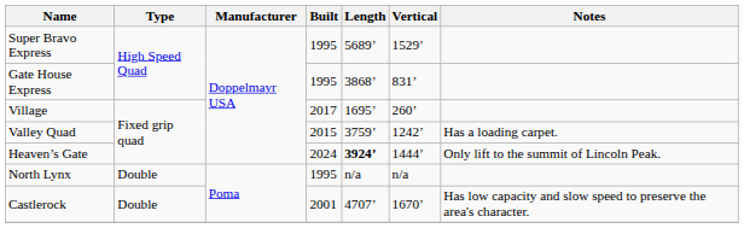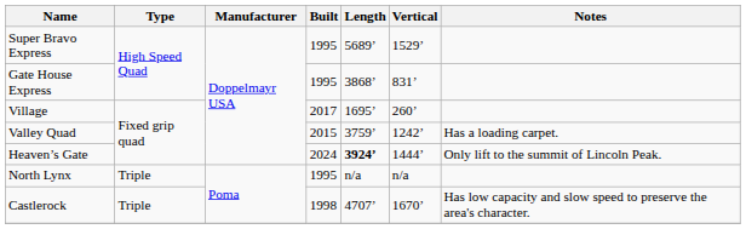 <table class="wikitable">
 <tr>
 <th>Name</th>
 <th>Type</th>
 <th>Manufacturer</th>
 <th>Built</th>
 <th>Length</th>
 <th>Vertical</th>
 <th>Notes</th>
 </tr>
 <tr>
 <td>Super Bravo Express</td>
 <td rowspan="2"><a href='#'>High Speed Quad</a></td>
 <td rowspan="5"><a href='#'>Doppelmayr USA</a></td>
 <td>1995</td>
 <td>5689’</td>
 <td>1529’</td>
 <td></td>
 </tr>
 <tr>
 <td>Gate House Express</td>
 <td>1995</td>
 <td>3868’</td>
 <td>831’</td>
 <td></td>
 </tr>
 <tr>
 <td>Village</td>
 <td rowspan="3">Fixed grip quad</td>
 <td>2017</td>
 <td>1695’</td>
 <td>260’</td>
 <td></td>
 </tr>
 <tr>
 <td>Valley Quad</td>
 <td>2015</td>
 <td>3759’</td>
 <td>1242’</td>
 <td>Has a loading carpet.</td>
 </tr>
 <tr>
 <td>Heaven’s Gate</td>
 <td>2024</td>
 <td><strong>3924’</strong></td>
 <td>1444’</td>
 <td>Only lift to the summit of Lincoln Peak.</td>
 </tr>
 <tr>
 <td>North Lynx</td>
-<td>Double</td>
+<td>Triple</td>
 <td rowspan="2"><a href='#'>Poma</a></td>
 <td>1995</td>
 <td>n/a</td>
 <td>n/a</td>
 <td></td>
 </tr>
 <tr>
 <td>Castlerock</td>
-<td>Double</td>
-<td>2001</td>
+<td>Triple</td>
+<td>1998</td>
 <td>4707’</td>
 <td>1670’</td>
 <td>Has low capacity and slow speed to preserve the area's character.</td>
 </tr>
 <tr>
 </tr>
 </table>
